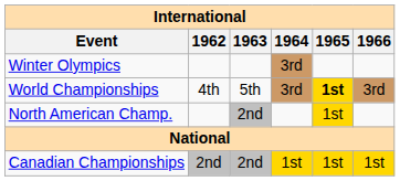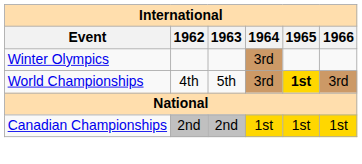 <table class="wikitable" style="text-align:center">
 <tr>
 <th style="background-color: #ffdead; " colspan=6 align=center>International</th>
 </tr>
 <tr>
 <th>Event</th>
 <th>1962</th>
 <th>1963</th>
 <th>1964</th>
 <th>1965</th>
 <th>1966</th>
 </tr>
 <tr>
 <td align=left><a href='#'>Winter Olympics</a></td>
 <td></td>
 <td></td>
 <td bgcolor=cc9966>3rd</td>
 <td></td>
 <td></td>
 </tr>
 <tr>
 <td align=left><a href='#'>World Championships</a></td>
 <td>4th</td>
 <td>5th</td>
 <td bgcolor=cc9966>3rd</td>
 <td bgcolor=gold><strong>1st</strong></td>
 <td bgcolor=cc9966>3rd</td>
 </tr>
 <tr>
-<td align=left><a href='#'>North American Champ.</a></td>
-<td></td>
-<td bgcolor=silver>2nd</td>
-<td></td>
-<td bgcolor=gold>1st</td>
-<td></td>
-</tr>
-<tr>
 <th style="background-color: #ffdead; " colspan=6 align=center>National</th>
 </tr>
 <tr>
 <td align=left><a href='#'>Canadian Championships</a></td>
 <td bgcolor=silver>2nd</td>
 <td bgcolor=silver>2nd</td>
 <td bgcolor=gold>1st</td>
 <td bgcolor=gold>1st</td>
 <td bgcolor=gold>1st</td>
 </tr>
 </table>
